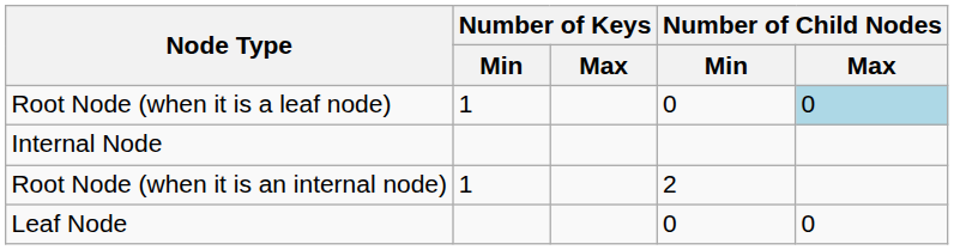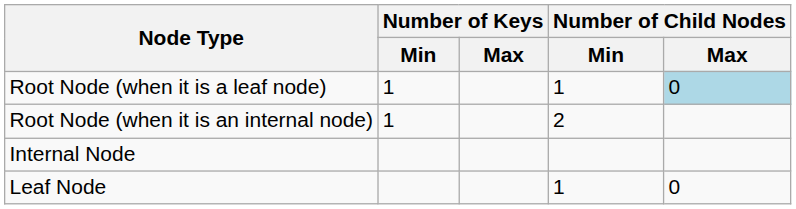 <table class="wikitable">
 <tr>
 <th rowspan="2">Node Type</th>
 <th colspan="2">Number of Keys</th>
 <th colspan="2">Number of Child Nodes</th>
 </tr>
 <tr>
 <th>Min</th>
 <th>Max</th>
 <th>Min</th>
 <th>Max</th>
 </tr>
 <tr>
 <td>Root Node (when it is a leaf node)</td>
 <td>1</td>
 <td></td>
-<td>0</td>
+<td>1</td>
 <td style="background: lightblue;">0</td>
+</tr>
+<tr>
+<td>Root Node (when it is an internal node)</td>
+<td>1</td>
+<td></td>
+<td>2</td>
+<td></td>
 </tr>
 <tr>
 <td>Internal Node</td>
 <td></td>
 <td></td>
 <td></td>
 <td></td>
 </tr>
 <tr>
-<td>Root Node (when it is an internal node)</td>
-<td>1</td>
-<td></td>
-<td>2</td>
-<td></td>
-</tr>
-<tr>
 <td>Leaf Node</td>
 <td></td>
 <td></td>
-<td>0</td>
+<td>1</td>
 <td>0</td>
 </tr>
 </table>
